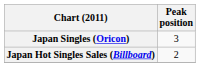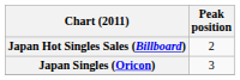 <table class="wikitable plainrowheaders sortable">
 <tr>
 <th>Chart (2011)</th>
 <th>Peak<br>position</th>
 </tr>
 <tr>
+<th scope="row">Japan Hot Singles Sales (<em><a href='#'>Billboard</a></em>)</th>
+<td style="text-align:center;">2</td>
+</tr>
+<tr>
 <th scope="row">Japan Singles (<a href='#'>Oricon</a>)</th>
 <td style="text-align:center;">3</td>
 </tr>
 <tr>
-<th scope="row">Japan Hot Singles Sales (<em><a href='#'>Billboard</a></em>)</th>
-<td style="text-align:center;">2</td>
-</tr>
-<tr>
 </tr>
 </table>
